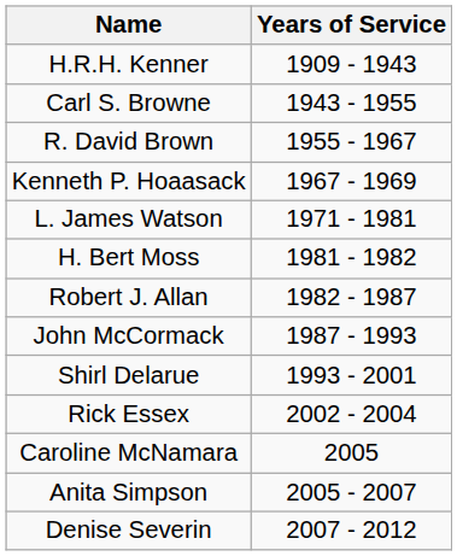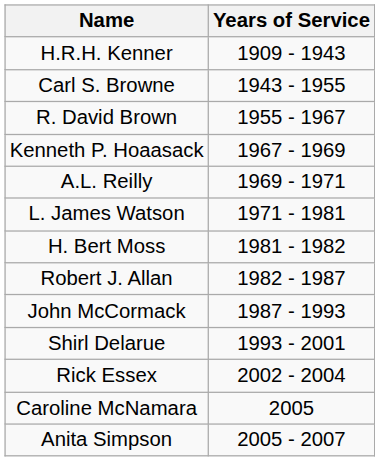 <table class="wikitable" style=";float: right;text-align: center;margin: 1em 0em 1em 2em;">
 <tr>
 <th>Name</th>
 <th>Years of Service</th>
 </tr>
 <tr>
 <td>H.R.H. Kenner</td>
 <td>1909 - 1943</td>
 </tr>
 <tr>
 <td>Carl S. Browne</td>
 <td>1943 - 1955</td>
 </tr>
 <tr>
 <td>R. David Brown</td>
 <td>1955 - 1967</td>
 </tr>
 <tr>
 <td>Kenneth P. Hoaasack</td>
 <td>1967 - 1969</td>
+</tr>
+<tr>
+<td>A.L. Reilly</td>
+<td>1969 - 1971</td>
 </tr>
 <tr>
 <td>L. James Watson</td>
 <td>1971 - 1981</td>
 </tr>
 <tr>
 <td>H. Bert Moss</td>
 <td>1981 - 1982</td>
 </tr>
 <tr>
 <td>Robert J. Allan</td>
 <td>1982 - 1987</td>
 </tr>
 <tr>
 <td>John McCormack</td>
 <td>1987 - 1993</td>
 </tr>
 <tr>
 <td>Shirl Delarue</td>
 <td>1993 - 2001</td>
 </tr>
 <tr>
 <td>Rick Essex</td>
 <td>2002 - 2004</td>
 </tr>
 <tr>
 <td>Caroline McNamara</td>
 <td>2005</td>
 </tr>
 <tr>
 <td>Anita Simpson</td>
 <td>2005 - 2007</td>
 </tr>
-<tr>
-<td>Denise Severin</td>
-<td>2007 - 2012</td>
-</tr>
 </table>
